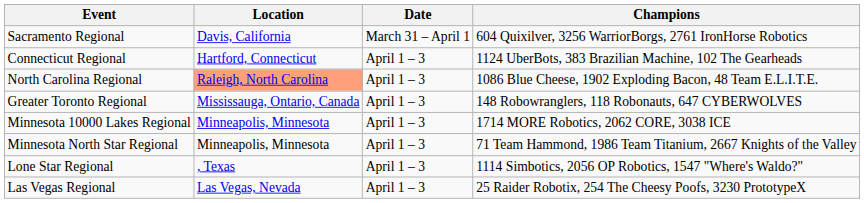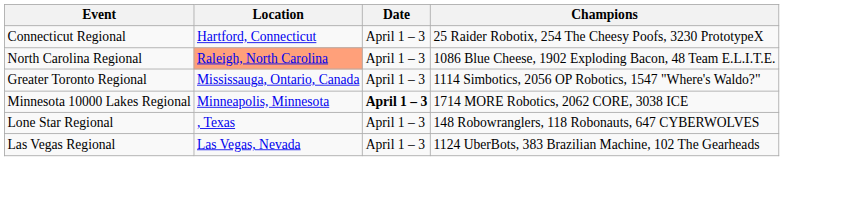 <table class="wikitable">
 <tr>
 <th>Event</th>
 <th>Location</th>
 <th>Date</th>
 <th>Champions</th>
 </tr>
 <tr>
-<td>Sacramento Regional</td>
-<td><a href='#'>Davis, California</a></td>
-<td>March 31 – April 1</td>
-<td>604 Quixilver, 3256 WarriorBorgs, 2761 IronHorse Robotics</td>
-</tr>
-<tr>
 <td>Connecticut Regional</td>
 <td><a href='#'>Hartford, Connecticut</a></td>
 <td>April 1 – 3</td>
-<td>1124 UberBots, 383 Brazilian Machine, 102 The Gearheads</td>
+<td>25 Raider Robotix, 254 The Cheesy Poofs, 3230 PrototypeX</td>
 </tr>
 <tr>
 <td>North Carolina Regional</td>
 <td style="background: lightsalmon;"><a href='#'>Raleigh, North Carolina</a></td>
 <td>April 1 – 3</td>
 <td>1086 Blue Cheese, 1902 Exploding Bacon, 48 Team E.L.I.T.E.</td>
 </tr>
 <tr>
 <td>Greater Toronto Regional</td>
 <td><a href='#'>Mississauga, Ontario, Canada</a></td>
 <td>April 1 – 3</td>
-<td>148 Robowranglers, 118 Robonauts, 647 CYBERWOLVES</td>
+<td>1114 Simbotics, 2056 OP Robotics, 1547 "Where's Waldo?"</td>
 </tr>
 <tr>
 <td>Minnesota 10000 Lakes Regional</td>
 <td><a href='#'>Minneapolis, Minnesota</a></td>
-<td>April 1 – 3</td>
+<td><strong>April 1 – 3</strong></td>
 <td>1714 MORE Robotics, 2062 CORE, 3038 ICE</td>
-</tr>
-<tr>
-<td>Minnesota North Star Regional</td>
-<td>Minneapolis, Minnesota</td>
-<td>April 1 – 3</td>
-<td>71 Team Hammond, 1986 Team Titanium, 2667 Knights of the Valley</td>
 </tr>
 <tr>
 <td>Lone Star Regional</td>
 <td><a href='#'>, Texas</a></td>
 <td>April 1 – 3</td>
-<td>1114 Simbotics, 2056 OP Robotics, 1547 "Where's Waldo?"</td>
+<td>148 Robowranglers, 118 Robonauts, 647 CYBERWOLVES</td>
 </tr>
 <tr>
 <td>Las Vegas Regional</td>
 <td><a href='#'>Las Vegas, Nevada</a></td>
 <td>April 1 – 3</td>
-<td>25 Raider Robotix, 254 The Cheesy Poofs, 3230 PrototypeX</td>
+<td>1124 UberBots, 383 Brazilian Machine, 102 The Gearheads</td>
 </tr>
 </table>
